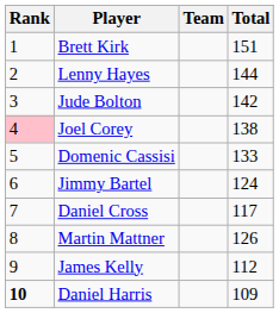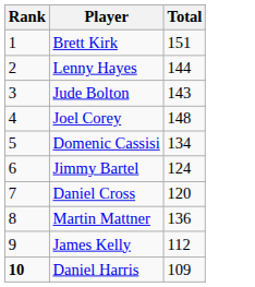 <table class="wikitable">
 <tr>
 <th>Rank</th>
 <th>Player</th>
-<th>Team</th>
 <th>Total</th>
 </tr>
 <tr>
 <td>1</td>
 <td><a href='#'>Brett Kirk</a></td>
-<td></td>
 <td>151</td>
 </tr>
 <tr>
 <td>2</td>
 <td><a href='#'>Lenny Hayes</a></td>
-<td></td>
 <td>144</td>
 </tr>
 <tr>
 <td>3</td>
 <td><a href='#'>Jude Bolton</a></td>
-<td></td>
-<td>142</td>
+<td>143</td>
 </tr>
 <tr>
-<td style="background: pink;">4</td>
+<td>4</td>
 <td><a href='#'>Joel Corey</a></td>
-<td></td>
-<td>138</td>
+<td>148</td>
 </tr>
 <tr>
 <td>5</td>
 <td><a href='#'>Domenic Cassisi</a></td>
-<td></td>
-<td>133</td>
+<td>134</td>
 </tr>
 <tr>
 <td>6</td>
 <td><a href='#'>Jimmy Bartel</a></td>
-<td></td>
 <td>124</td>
 </tr>
 <tr>
 <td>7</td>
 <td><a href='#'>Daniel Cross</a></td>
-<td></td>
-<td>117</td>
+<td>120</td>
 </tr>
 <tr>
 <td>8</td>
 <td><a href='#'>Martin Mattner</a></td>
-<td></td>
-<td>126</td>
+<td>136</td>
 </tr>
 <tr>
 <td>9</td>
 <td><a href='#'>James Kelly</a></td>
-<td></td>
 <td>112</td>
 </tr>
 <tr>
 <td><strong>10</strong></td>
 <td><a href='#'>Daniel Harris</a></td>
-<td></td>
 <td>109</td>
 </tr>
 </table>
